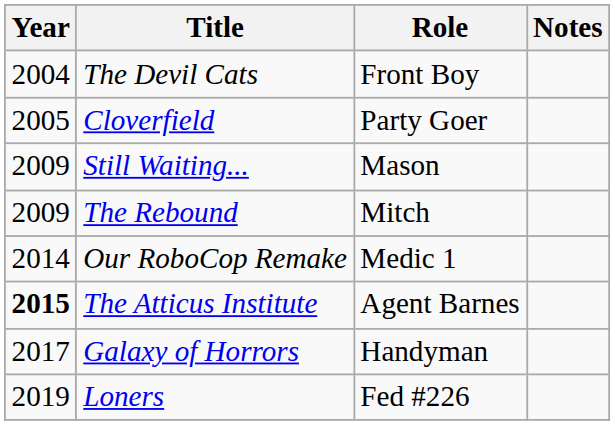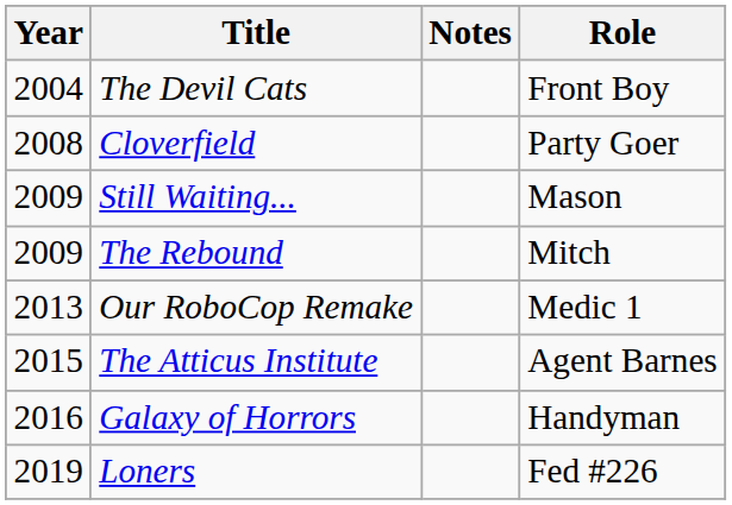 <table class="wikitable sortable">
 <tr>
 <th>Year</th>
 <th>Title</th>
+<th>Notes</th>
 <th>Role</th>
-<th>Notes</th>
 </tr>
 <tr>
 <td>2004</td>
 <td><em>The Devil Cats</em></td>
+<td></td>
 <td>Front Boy</td>
-<td></td>
 </tr>
 <tr>
-<td>2005</td>
+<td>2008</td>
 <td><em><a href='#'>Cloverfield</a></em></td>
+<td></td>
 <td>Party Goer</td>
-<td></td>
 </tr>
 <tr>
 <td>2009</td>
 <td><em><a href='#'>Still Waiting...</a></em></td>
+<td></td>
 <td>Mason</td>
-<td></td>
 </tr>
 <tr>
 <td>2009</td>
 <td><em><a href='#'>The Rebound</a></em></td>
+<td></td>
 <td>Mitch</td>
-<td></td>
 </tr>
 <tr>
-<td>2014</td>
+<td>2013</td>
 <td><em>Our RoboCop Remake</em></td>
+<td></td>
 <td>Medic 1</td>
-<td></td>
 </tr>
 <tr>
-<td><strong>2015</strong></td>
+<td>2015</td>
 <td><em><a href='#'>The Atticus Institute</a></em></td>
+<td></td>
 <td>Agent Barnes</td>
-<td></td>
 </tr>
 <tr>
-<td>2017</td>
+<td>2016</td>
 <td><em><a href='#'>Galaxy of Horrors</a></em></td>
+<td></td>
 <td>Handyman</td>
-<td></td>
 </tr>
 <tr>
 <td>2019</td>
 <td><a href='#'><em>Loners</em></a></td>
+<td></td>
 <td>Fed #226</td>
-<td></td>
 </tr>
 </table>
